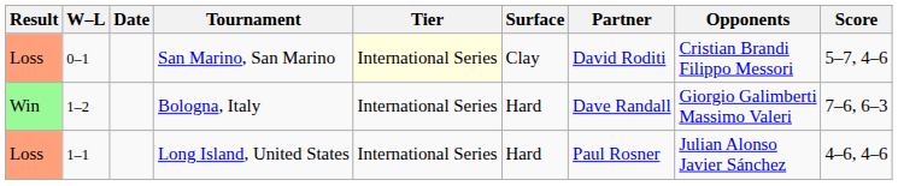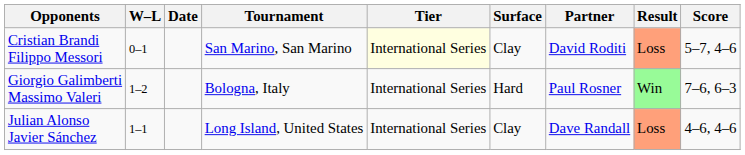 <table class="sortable wikitable">
 <tr>
-<th>Result</th>
+<th>Opponents</th>
 <th class="unsortable">W–L</th>
 <th>Date</th>
 <th>Tournament</th>
 <th>Tier</th>
 <th>Surface</th>
 <th>Partner</th>
-<th>Opponents</th>
+<th>Result</th>
 <th class="unsortable">Score</th>
 </tr>
 <tr>
-<td style="background:#ffa07a;">Loss</td>
+<td> <a href='#'>Cristian Brandi</a> <br>  <a href='#'>Filippo Messori</a></td>
 <td><small>0–1</small></td>
 <td><a href='#'></a></td>
 <td><a href='#'>San Marino</a>, San Marino</td>
 <td style="background: lightyellow;">International Series</td>
 <td>Clay</td>
 <td> <a href='#'>David Roditi</a></td>
-<td> <a href='#'>Cristian Brandi</a> <br>  <a href='#'>Filippo Messori</a></td>
+<td style="background:#ffa07a;">Loss</td>
 <td>5–7, 4–6</td>
 </tr>
 <tr>
-<td style="background:#98fb98;">Win</td>
+<td> <a href='#'>Giorgio Galimberti</a> <br>  <a href='#'>Massimo Valeri</a></td>
 <td><small>1–2</small></td>
 <td><a href='#'></a></td>
 <td><a href='#'>Bologna</a>, Italy</td>
 <td>International Series</td>
 <td>Hard</td>
-<td> <a href='#'>Dave Randall</a></td>
-<td> <a href='#'>Giorgio Galimberti</a> <br>  <a href='#'>Massimo Valeri</a></td>
+<td> <a href='#'>Paul Rosner</a></td>
+<td style="background:#98fb98;">Win</td>
 <td>7–6, 6–3</td>
 </tr>
 <tr>
-<td style="background:#ffa07a;">Loss</td>
+<td> <a href='#'>Julian Alonso</a> <br>  <a href='#'>Javier Sánchez</a></td>
 <td><small>1–1</small></td>
 <td><a href='#'></a></td>
 <td><a href='#'>Long Island</a>, United States</td>
 <td>International Series</td>
-<td>Hard</td>
-<td> <a href='#'>Paul Rosner</a></td>
-<td> <a href='#'>Julian Alonso</a> <br>  <a href='#'>Javier Sánchez</a></td>
+<td>Clay</td>
+<td> <a href='#'>Dave Randall</a></td>
+<td style="background:#ffa07a;">Loss</td>
 <td>4–6, 4–6</td>
 </tr>
 </table>
